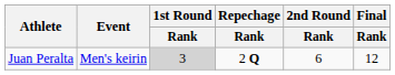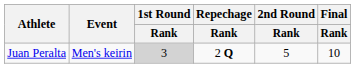 <table class="wikitable" style="font-size:90%">
 <tr>
 <th rowspan=2>Athlete</th>
 <th rowspan=2>Event</th>
 <th>1st Round</th>
 <th>Repechage</th>
 <th>2nd Round</th>
 <th>Final</th>
 </tr>
 <tr style="font-size:95%">
 <th>Rank</th>
 <th>Rank</th>
 <th>Rank</th>
 <th>Rank</th>
 </tr>
 <tr align=center>
 <td align=left><a href='#'>Juan Peralta</a></td>
 <td align=left><a href='#'>Men's keirin</a></td>
 <td style="background: lightgrey;">3</td>
 <td>2 <strong>Q</strong></td>
-<td>6</td>
-<td>12</td>
+<td>5</td>
+<td>10</td>
 </tr>
 </table>
